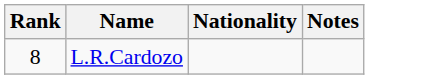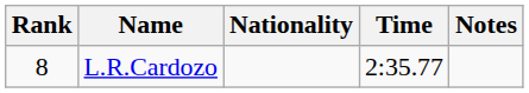 <table class="wikitable sortable" style="text-align:center">
 <tr>
 <th>Rank</th>
 <th>Name</th>
 <th>Nationality</th>
+<th>Time</th>
 <th>Notes</th>
 </tr>
 <tr>
 <td>8</td>
 <td align=left><a href='#'>L.R.Cardozo</a></td>
 <td align=left></td>
+<td>2:35.77</td>
 <td></td>
 </tr>
 </table>
